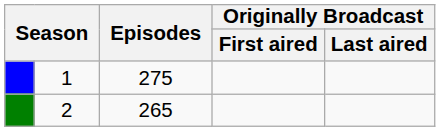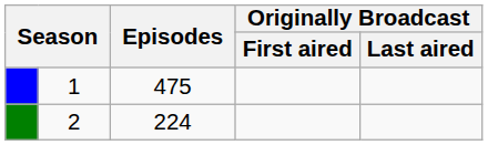 <table class="wikitable" style="text-align:center">
 <tr>
 <th style="padding: 0 8px" colspan="2" rowspan="2">Season</th>
 <th style="padding: 0 8px" rowspan="2">Episodes</th>
 <th style="padding: 0 8px" colspan="2">Originally Broadcast</th>
 </tr>
 <tr>
 <th style="padding: 1 8px">First aired</th>
 <th style="padding: 1 8px">Last aired</th>
 </tr>
 <tr>
 <td style="background:Blue"></td>
 <td align="center">1</td>
-<td align="center">275</td>
+<td align="center">475</td>
 <td align="center"></td>
 <td align="center"></td>
 </tr>
 <tr>
 <td style="background:Green"></td>
 <td align="center">2</td>
-<td align="center">265</td>
+<td align="center">224</td>
 <td align="center"></td>
 <td align="center"></td>
 </tr>
 </table>
